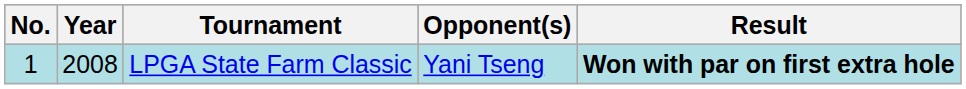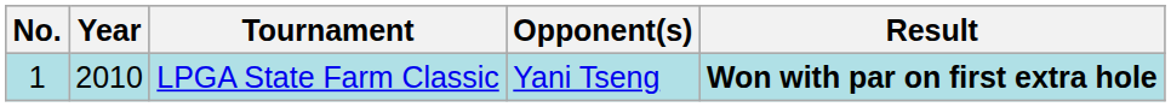 <table class="wikitable" style="font-size:95%;">
 <tr>
 <th>No.</th>
 <th>Year</th>
 <th>Tournament</th>
 <th>Opponent(s)</th>
 <th>Result</th>
 </tr>
 <tr style="background:#B0E0E6;">
 <td align=center>1</td>
-<td>2008</td>
+<td>2010</td>
 <td><a href='#'>LPGA State Farm Classic</a></td>
 <td><a href='#'>Yani Tseng</a></td>
 <td><strong>Won with par on first extra hole</strong></td>
 </tr>
 </table>
